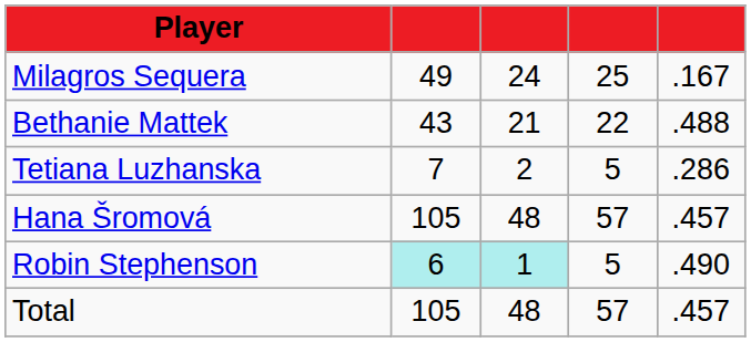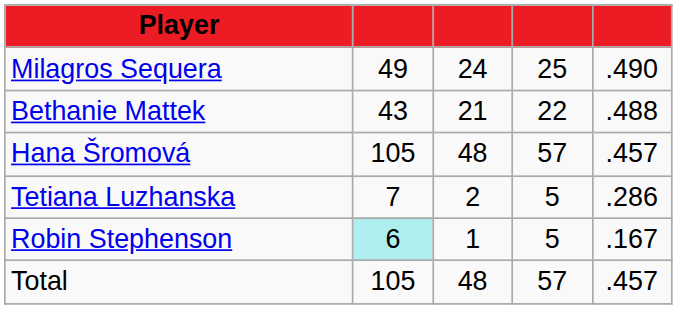 <table class="wikitable" style="text-align:center">
 <tr>
 <th style="background:#ED1C24; color:black" width="200px">Player</th>
 <th style="background:#ED1C24; color:black" width="40px"></th>
 <th style="background:#ED1C24; color:black" width="40px"></th>
 <th style="background:#ED1C24; color:black" width="40px"></th>
 <th style="background:#ED1C24; color:black" width="40px"></th>
 </tr>
 <tr>
 <td style="text-align:left"><a href='#'>Milagros Sequera</a></td>
 <td>49</td>
 <td>24</td>
 <td>25</td>
-<td>.167</td>
+<td>.490</td>
 </tr>
 <tr>
 <td style="text-align:left"><a href='#'>Bethanie Mattek</a></td>
 <td>43</td>
 <td>21</td>
 <td>22</td>
 <td>.488</td>
 </tr>
 <tr>
+<td style="text-align:left"><a href='#'>Hana Šromová</a></td>
+<td>105</td>
+<td>48</td>
+<td>57</td>
+<td>.457</td>
+</tr>
+<tr>
 <td style="text-align:left"><a href='#'>Tetiana Luzhanska</a></td>
 <td>7</td>
 <td>2</td>
 <td>5</td>
 <td>.286</td>
 </tr>
 <tr>
-<td style="text-align:left"><a href='#'>Hana Šromová</a></td>
-<td>105</td>
-<td>48</td>
-<td>57</td>
-<td>.457</td>
-</tr>
-<tr>
 <td style="text-align:left"><a href='#'>Robin Stephenson</a></td>
 <td style="background: paleturquoise;">6</td>
-<td style="background: paleturquoise;">1</td>
+<td>1</td>
 <td>5</td>
-<td>.490</td>
+<td>.167</td>
 </tr>
 <tr>
 <td style="text-align:left">Total</td>
 <td>105</td>
 <td>48</td>
 <td>57</td>
 <td>.457</td>
 </tr>
 </table>
